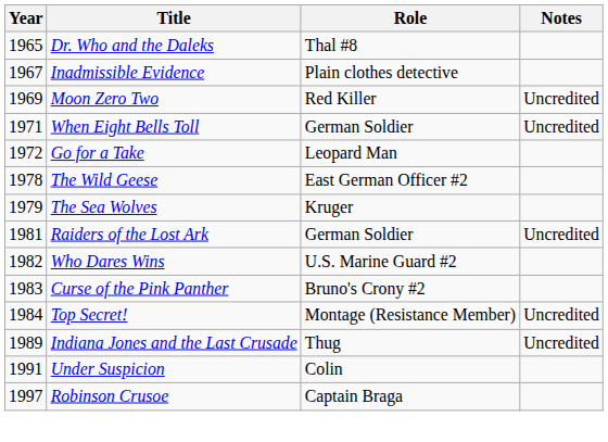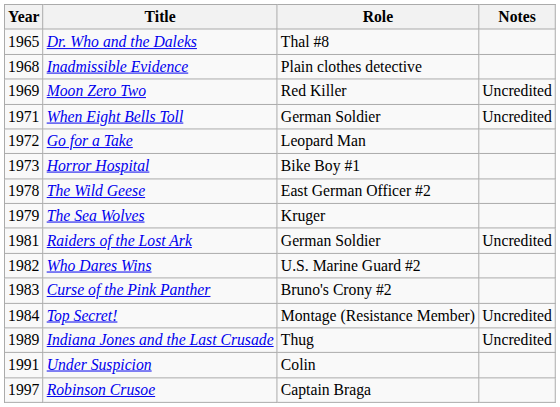 <table class="wikitable">
 <tr>
 <th>Year</th>
 <th>Title</th>
 <th>Role</th>
 <th>Notes</th>
 </tr>
 <tr>
 <td>1965</td>
 <td><em><a href='#'>Dr. Who and the Daleks</a></em></td>
 <td>Thal #8</td>
 <td></td>
 </tr>
 <tr>
-<td>1967</td>
+<td>1968</td>
 <td><em><a href='#'>Inadmissible Evidence</a></em></td>
 <td>Plain clothes detective</td>
 <td></td>
 </tr>
 <tr>
 <td>1969</td>
 <td><em><a href='#'>Moon Zero Two</a></em></td>
 <td>Red Killer</td>
 <td>Uncredited</td>
 </tr>
 <tr>
 <td>1971</td>
 <td><em><a href='#'>When Eight Bells Toll</a></em></td>
 <td>German Soldier</td>
 <td>Uncredited</td>
 </tr>
 <tr>
 <td>1972</td>
 <td><em><a href='#'>Go for a Take</a></em></td>
 <td>Leopard Man</td>
+<td></td>
+</tr>
+<tr>
+<td>1973</td>
+<td><em><a href='#'>Horror Hospital</a></em></td>
+<td>Bike Boy #1</td>
 <td></td>
 </tr>
 <tr>
 <td>1978</td>
 <td><em><a href='#'>The Wild Geese</a></em></td>
 <td>East German Officer #2</td>
 <td></td>
 </tr>
 <tr>
 <td>1979</td>
 <td><em><a href='#'>The Sea Wolves</a></em></td>
 <td>Kruger</td>
 <td></td>
 </tr>
 <tr>
 <td>1981</td>
 <td><em><a href='#'>Raiders of the Lost Ark</a></em></td>
 <td>German Soldier</td>
 <td>Uncredited</td>
 </tr>
 <tr>
 <td>1982</td>
 <td><em><a href='#'>Who Dares Wins</a></em></td>
 <td>U.S. Marine Guard #2</td>
 <td></td>
 </tr>
 <tr>
 <td>1983</td>
 <td><em><a href='#'>Curse of the Pink Panther</a></em></td>
 <td>Bruno's Crony #2</td>
 <td></td>
 </tr>
 <tr>
 <td>1984</td>
 <td><em><a href='#'>Top Secret!</a></em></td>
 <td>Montage (Resistance Member)</td>
 <td>Uncredited</td>
 </tr>
 <tr>
 <td>1989</td>
 <td><em><a href='#'>Indiana Jones and the Last Crusade</a></em></td>
 <td>Thug</td>
 <td>Uncredited</td>
 </tr>
 <tr>
 <td>1991</td>
 <td><em><a href='#'>Under Suspicion</a></em></td>
 <td>Colin</td>
 <td></td>
 </tr>
 <tr>
 <td>1997</td>
 <td><em><a href='#'>Robinson Crusoe</a></em></td>
 <td>Captain Braga</td>
 <td></td>
 </tr>
 </table>
